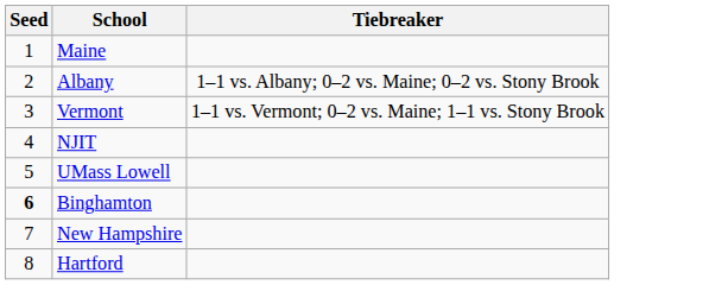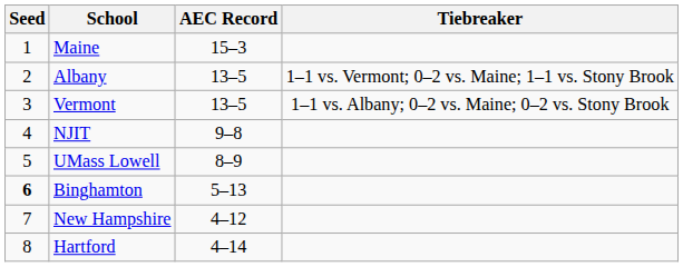 <table class="wikitable" style="text-align:center">
 <tr>
 <th>Seed</th>
 <th>School</th>
+<th>AEC Record</th>
 <th>Tiebreaker</th>
 </tr>
 <tr>
 <td>1</td>
 <td align="left"><a href='#'>Maine</a></td>
+<td>15–3</td>
 <td></td>
 </tr>
 <tr>
 <td>2</td>
 <td align="left"><a href='#'>Albany</a></td>
-<td>1–1 vs. Albany; 0–2 vs. Maine; 0–2 vs. Stony Brook</td>
+<td>13–5</td>
+<td>1–1 vs. Vermont; 0–2 vs. Maine; 1–1 vs. Stony Brook</td>
 </tr>
 <tr>
 <td>3</td>
 <td align="left"><a href='#'>Vermont</a></td>
-<td>1–1 vs. Vermont; 0–2 vs. Maine; 1–1 vs. Stony Brook</td>
+<td>13–5</td>
+<td>1–1 vs. Albany; 0–2 vs. Maine; 0–2 vs. Stony Brook</td>
 </tr>
 <tr>
 <td>4</td>
 <td align="left"><a href='#'>NJIT</a></td>
+<td>9–8</td>
 <td></td>
 </tr>
 <tr>
 <td>5</td>
 <td align="left"><a href='#'>UMass Lowell</a></td>
+<td>8–9</td>
 <td></td>
 </tr>
 <tr>
 <td><strong>6</strong></td>
 <td align="left"><a href='#'>Binghamton</a></td>
+<td>5–13</td>
 <td></td>
 </tr>
 <tr>
 <td>7</td>
 <td align="left"><a href='#'>New Hampshire</a></td>
+<td>4–12</td>
 <td></td>
 </tr>
 <tr>
 <td>8</td>
 <td align="left"><a href='#'>Hartford</a></td>
+<td>4–14</td>
 <td></td>
 </tr>
 </table>
